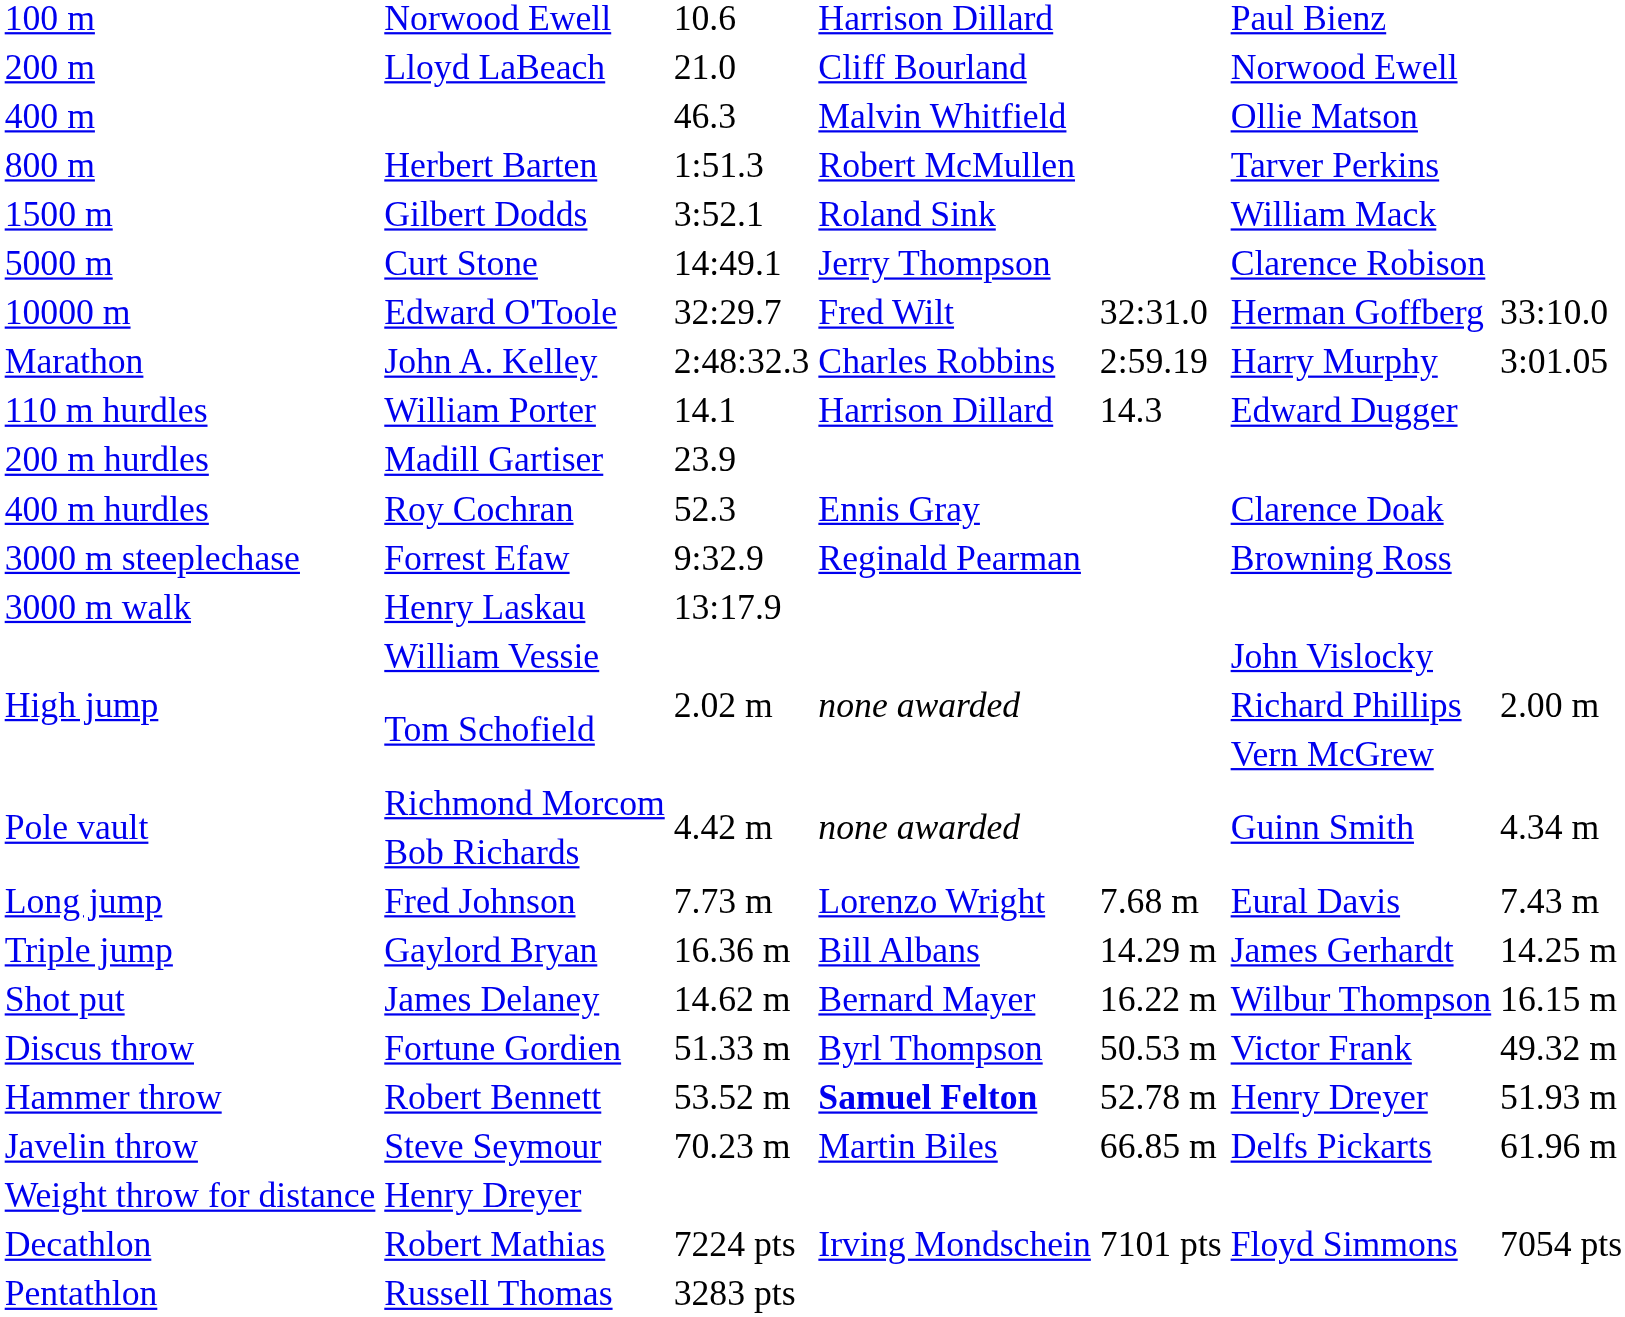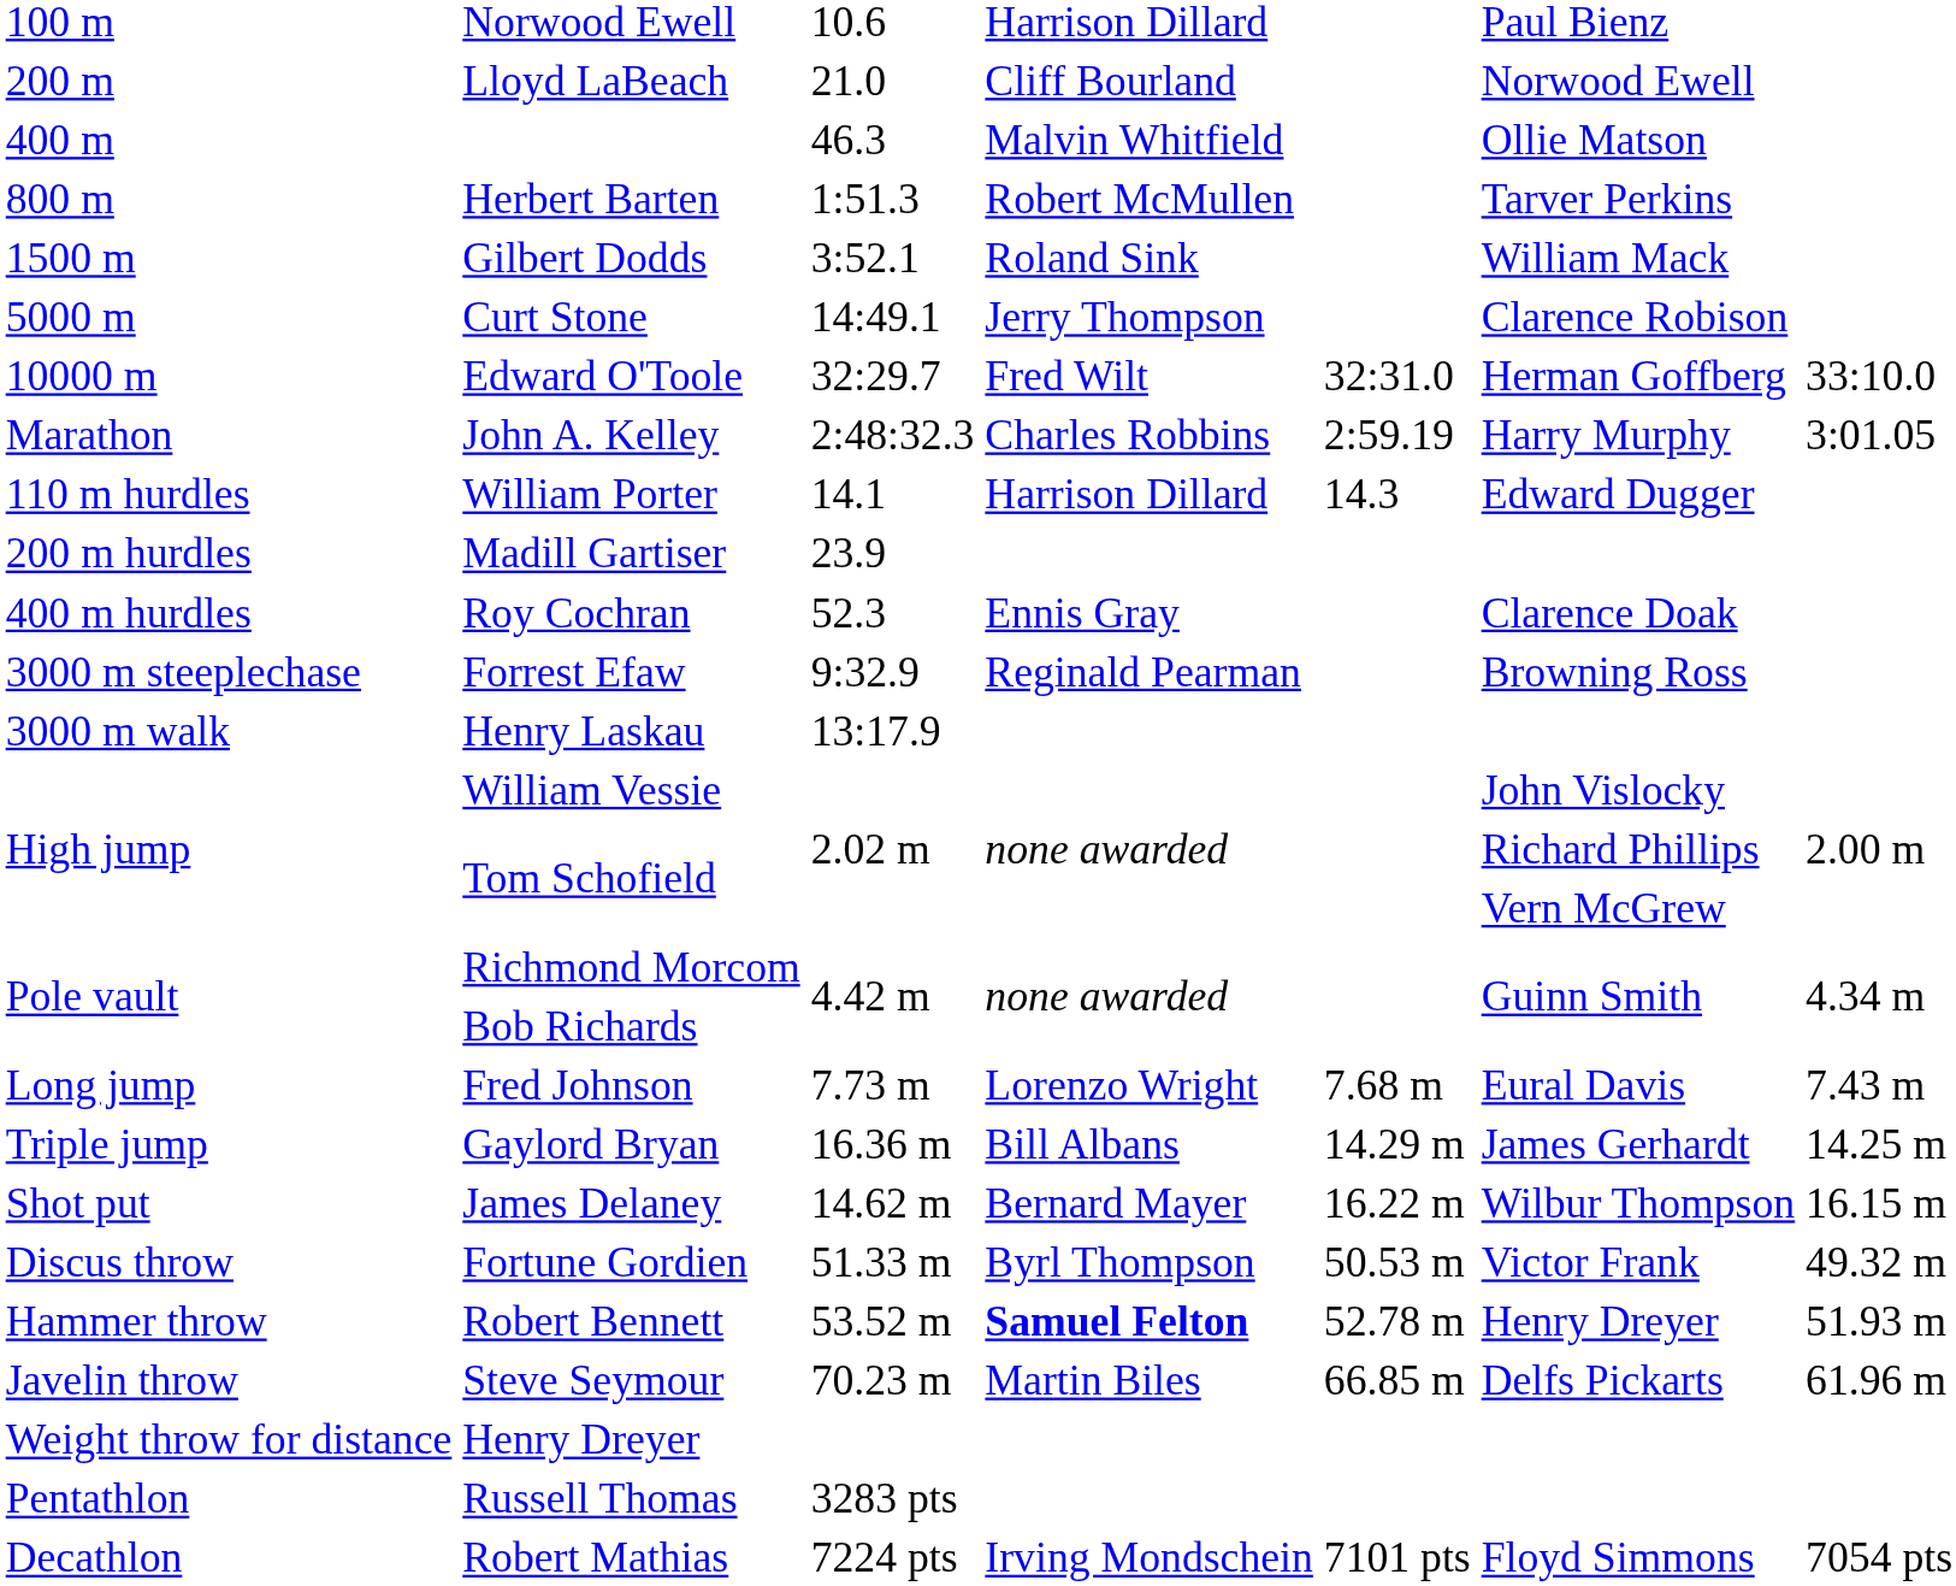 <table>
 <tr>
 <td><a href='#'>100 m</a></td>
 <td><a href='#'>Norwood Ewell</a></td>
 <td>10.6</td>
 <td><a href='#'>Harrison Dillard</a></td>
 <td></td>
 <td><a href='#'>Paul Bienz</a></td>
 <td></td>
 </tr>
 <tr>
 <td><a href='#'>200 m</a></td>
 <td><a href='#'>Lloyd LaBeach</a></td>
 <td>21.0</td>
 <td><a href='#'>Cliff Bourland</a></td>
 <td></td>
 <td><a href='#'>Norwood Ewell</a></td>
 <td></td>
 </tr>
 <tr>
 <td><a href='#'>400 m</a></td>
 <td></td>
 <td>46.3</td>
 <td><a href='#'>Malvin Whitfield</a></td>
 <td></td>
 <td><a href='#'>Ollie Matson</a></td>
 <td></td>
 </tr>
 <tr>
 <td><a href='#'>800 m</a></td>
 <td><a href='#'>Herbert Barten</a></td>
 <td>1:51.3</td>
 <td><a href='#'>Robert McMullen</a></td>
 <td></td>
 <td><a href='#'>Tarver Perkins</a></td>
 <td></td>
 </tr>
 <tr>
 <td><a href='#'>1500 m</a></td>
 <td><a href='#'>Gilbert Dodds</a></td>
 <td>3:52.1</td>
 <td><a href='#'>Roland Sink</a></td>
 <td></td>
 <td><a href='#'>William Mack</a></td>
 <td></td>
 </tr>
 <tr>
 <td><a href='#'>5000 m</a></td>
 <td><a href='#'>Curt Stone</a></td>
 <td>14:49.1</td>
 <td><a href='#'>Jerry Thompson</a></td>
 <td></td>
 <td><a href='#'>Clarence Robison</a></td>
 <td></td>
 </tr>
 <tr>
 <td><a href='#'>10000 m</a></td>
 <td><a href='#'>Edward O'Toole</a></td>
 <td>32:29.7</td>
 <td><a href='#'>Fred Wilt</a></td>
 <td>32:31.0</td>
 <td><a href='#'>Herman Goffberg</a></td>
 <td>33:10.0</td>
 </tr>
 <tr>
 <td><a href='#'>Marathon</a></td>
 <td><a href='#'>John A. Kelley</a></td>
 <td>2:48:32.3</td>
 <td><a href='#'>Charles Robbins</a></td>
 <td>2:59.19</td>
 <td><a href='#'>Harry Murphy</a></td>
 <td>3:01.05</td>
 </tr>
 <tr>
 <td><a href='#'>110 m hurdles</a></td>
 <td><a href='#'>William Porter</a></td>
 <td>14.1</td>
 <td><a href='#'>Harrison Dillard</a></td>
 <td>14.3</td>
 <td><a href='#'>Edward Dugger</a></td>
 <td></td>
 </tr>
 <tr>
 <td><a href='#'>200 m hurdles</a></td>
 <td><a href='#'>Madill Gartiser</a></td>
 <td>23.9</td>
 <td></td>
 <td></td>
 <td></td>
 <td></td>
 </tr>
 <tr>
 <td><a href='#'>400 m hurdles</a></td>
 <td><a href='#'>Roy Cochran</a></td>
 <td>52.3</td>
 <td><a href='#'>Ennis Gray</a></td>
 <td></td>
 <td><a href='#'>Clarence Doak</a></td>
 <td></td>
 </tr>
 <tr>
 <td><a href='#'>3000 m steeplechase</a></td>
 <td><a href='#'>Forrest Efaw</a></td>
 <td>9:32.9</td>
 <td><a href='#'>Reginald Pearman</a></td>
 <td></td>
 <td><a href='#'>Browning Ross</a></td>
 <td></td>
 </tr>
 <tr>
 <td><a href='#'>3000 m walk</a></td>
 <td><a href='#'>Henry Laskau</a></td>
 <td>13:17.9</td>
 <td></td>
 <td></td>
 <td></td>
 <td></td>
 </tr>
 <tr>
 <td rowspan=3><a href='#'>High jump</a></td>
 <td><a href='#'>William Vessie</a></td>
 <td rowspan=3>2.02 m</td>
 <td rowspan=3 colspan=2><em>none awarded</em></td>
 <td><a href='#'>John Vislocky</a></td>
 <td rowspan=3>2.00 m</td>
 </tr>
 <tr>
 <td rowspan=2><a href='#'>Tom Schofield</a></td>
 <td><a href='#'>Richard Phillips</a></td>
 </tr>
 <tr>
 <td rowspan=1><a href='#'>Vern McGrew</a></td>
 </tr>
 <tr>
 <td rowspan=2><a href='#'>Pole vault</a></td>
 <td><a href='#'>Richmond Morcom</a></td>
 <td rowspan=2>4.42 m</td>
 <td rowspan=2 colspan=2><em>none awarded</em></td>
 <td rowspan=2><a href='#'>Guinn Smith</a></td>
 <td rowspan=2>4.34 m</td>
 </tr>
 <tr>
 <td rowspan=1><a href='#'>Bob Richards</a></td>
 </tr>
 <tr>
 <td><a href='#'>Long jump</a></td>
 <td><a href='#'>Fred Johnson</a></td>
 <td>7.73 m</td>
 <td><a href='#'>Lorenzo Wright</a></td>
 <td>7.68 m</td>
 <td><a href='#'>Eural Davis</a></td>
 <td>7.43 m</td>
 </tr>
 <tr>
 <td><a href='#'>Triple jump</a></td>
 <td><a href='#'>Gaylord Bryan</a></td>
 <td>16.36 m</td>
 <td><a href='#'>Bill Albans</a></td>
 <td>14.29 m</td>
 <td><a href='#'>James Gerhardt</a></td>
 <td>14.25 m</td>
 </tr>
 <tr>
 <td><a href='#'>Shot put</a></td>
 <td><a href='#'>James Delaney</a></td>
 <td>14.62 m</td>
 <td><a href='#'>Bernard Mayer</a></td>
 <td>16.22 m</td>
 <td><a href='#'>Wilbur Thompson</a></td>
 <td>16.15 m</td>
 </tr>
 <tr>
 <td><a href='#'>Discus throw</a></td>
 <td><a href='#'>Fortune Gordien</a></td>
 <td>51.33 m</td>
 <td><a href='#'>Byrl Thompson</a></td>
 <td>50.53 m</td>
 <td><a href='#'>Victor Frank</a></td>
 <td>49.32 m</td>
 </tr>
 <tr>
 <td><a href='#'>Hammer throw</a></td>
 <td><a href='#'>Robert Bennett</a></td>
 <td>53.52 m</td>
 <td><strong><a href='#'>Samuel Felton</a></strong></td>
 <td>52.78 m</td>
 <td><a href='#'>Henry Dreyer</a></td>
 <td>51.93 m</td>
 </tr>
 <tr>
 <td><a href='#'>Javelin throw</a></td>
 <td><a href='#'>Steve Seymour</a></td>
 <td>70.23 m</td>
 <td><a href='#'>Martin Biles</a></td>
 <td>66.85 m</td>
 <td><a href='#'>Delfs Pickarts</a></td>
 <td>61.96 m</td>
 </tr>
 <tr>
 <td><a href='#'>Weight throw for distance</a></td>
 <td><a href='#'>Henry Dreyer</a></td>
 <td></td>
 <td></td>
 <td></td>
 <td></td>
 <td></td>
 </tr>
 <tr>
+<td><a href='#'>Pentathlon</a></td>
+<td><a href='#'>Russell Thomas</a></td>
+<td>3283 pts</td>
+<td></td>
+<td></td>
+<td></td>
+<td></td>
+</tr>
+<tr>
 <td><a href='#'>Decathlon</a></td>
 <td><a href='#'>Robert Mathias</a></td>
 <td>7224 pts</td>
 <td><a href='#'>Irving Mondschein</a></td>
 <td>7101 pts</td>
 <td><a href='#'>Floyd Simmons</a></td>
 <td>7054 pts</td>
 </tr>
-<tr>
-<td><a href='#'>Pentathlon</a></td>
-<td><a href='#'>Russell Thomas</a></td>
-<td>3283 pts</td>
-<td></td>
-<td></td>
-<td></td>
-<td></td>
-</tr>
 </table>
